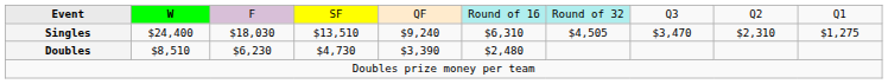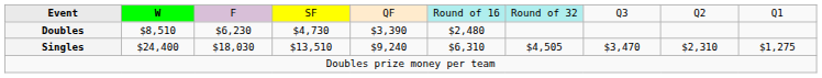 <table class=wikitable style=font-size:90%;text-align:center>
 <tr>
 <td style="width:130px; background:#eaeaea;"><strong>Event</strong></td>
 <td style="width:80px; background:lime;"><strong>W</strong></td>
 <td style="width:85px; background:thistle;">F</td>
 <td style="width:85px; background:#ff0;">SF</td>
 <td style="width:85px; background:#ffebcd;">QF</td>
 <td style="width:85px; background:#afeeee;">Round of 16</td>
 <td style="width:85px; background:#afeeee;">Round of 32</td>
 <td width=85>Q3</td>
 <td width=85>Q2</td>
 <td width=85>Q1</td>
 </tr>
 <tr>
+<td style="background:#f4f4f4;"><strong>Doubles</strong></td>
+<td>$8,510</td>
+<td>$6,230</td>
+<td>$4,730</td>
+<td>$3,390</td>
+<td>$2,480</td>
+<td></td>
+<td></td>
+<td></td>
+<td></td>
+</tr>
+<tr>
 <td style="background:#f4f4f4;"><strong>Singles</strong></td>
 <td>$24,400</td>
 <td>$18,030</td>
 <td>$13,510</td>
 <td>$9,240</td>
 <td>$6,310</td>
 <td>$4,505</td>
 <td>$3,470</td>
 <td>$2,310</td>
 <td>$1,275</td>
 </tr>
 <tr>
-<td style="background:#f4f4f4;"><strong>Doubles</strong></td>
-<td>$8,510</td>
-<td>$6,230</td>
-<td>$4,730</td>
-<td>$3,390</td>
-<td>$2,480</td>
-<td></td>
-<td></td>
-<td></td>
-<td></td>
-</tr>
-<tr>
 <td colspan=10>Doubles prize money per team</td>
 </tr>
 </table>
